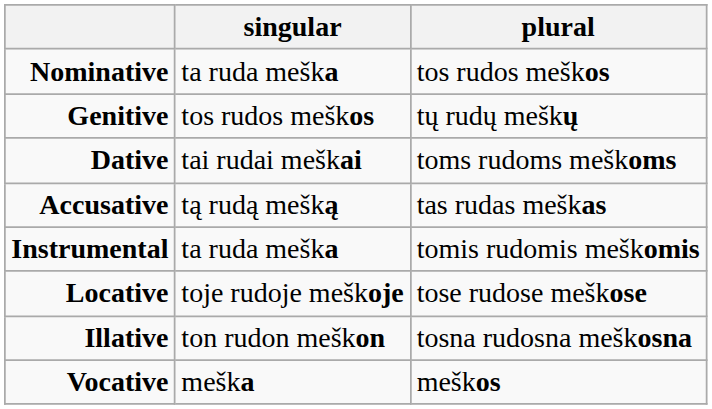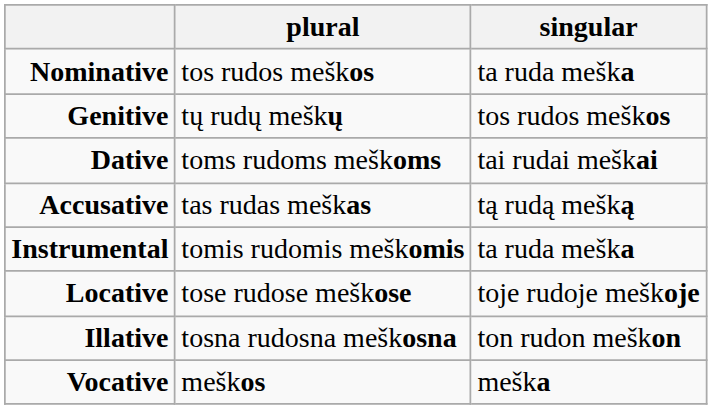 <table class="wikitable">
 <tr>
 <th> </th>
+<th>plural</th>
 <th>singular</th>
-<th>plural</th>
 </tr>
 <tr>
 <td align="right"><strong>Nominative</strong></td>
+<td>tos rudos mešk<strong>os</strong></td>
 <td>ta ruda mešk<strong>a</strong></td>
+</tr>
+<tr>
+<td align="right"><strong>Genitive</strong></td>
+<td>tų rudų mešk<strong>ų</strong></td>
 <td>tos rudos mešk<strong>os</strong></td>
 </tr>
 <tr>
-<td align="right"><strong>Genitive</strong></td>
-<td>tos rudos mešk<strong>os</strong></td>
-<td>tų rudų mešk<strong>ų</strong></td>
-</tr>
-<tr>
 <td align="right"><strong>Dative</strong></td>
+<td>toms rudoms mešk<strong>oms</strong></td>
 <td>tai rudai mešk<strong>ai</strong></td>
-<td>toms rudoms mešk<strong>oms</strong></td>
 </tr>
 <tr>
 <td align="right"><strong>Accusative</strong></td>
+<td>tas rudas mešk<strong>as</strong></td>
 <td>tą rudą mešk<strong>ą</strong></td>
-<td>tas rudas mešk<strong>as</strong></td>
 </tr>
 <tr>
 <td align="right"><strong>Instrumental</strong></td>
+<td>tomis rudomis mešk<strong>omis</strong></td>
 <td>ta ruda mešk<strong>a</strong></td>
-<td>tomis rudomis mešk<strong>omis</strong></td>
 </tr>
 <tr>
 <td align="right"><strong>Locative</strong></td>
+<td>tose rudose mešk<strong>ose</strong></td>
 <td>toje rudoje mešk<strong>oje</strong></td>
-<td>tose rudose mešk<strong>ose</strong></td>
 </tr>
 <tr>
 <td align="right"><strong>Illative</strong></td>
+<td>tosna rudosna mešk<strong>osna</strong></td>
 <td>ton  rudon  mešk<strong>on</strong></td>
-<td>tosna rudosna mešk<strong>osna</strong></td>
 </tr>
 <tr>
 <td align="right"><strong>Vocative</strong></td>
+<td>mešk<strong>os</strong></td>
 <td>mešk<strong>a</strong></td>
-<td>mešk<strong>os</strong></td>
 </tr>
 </table>
